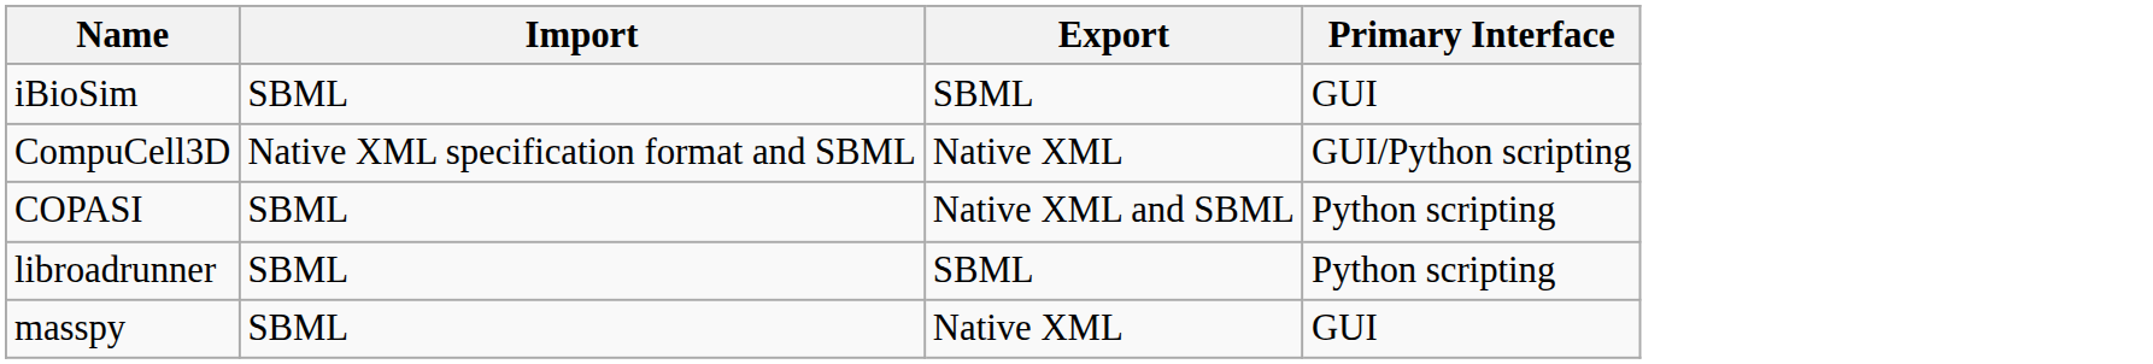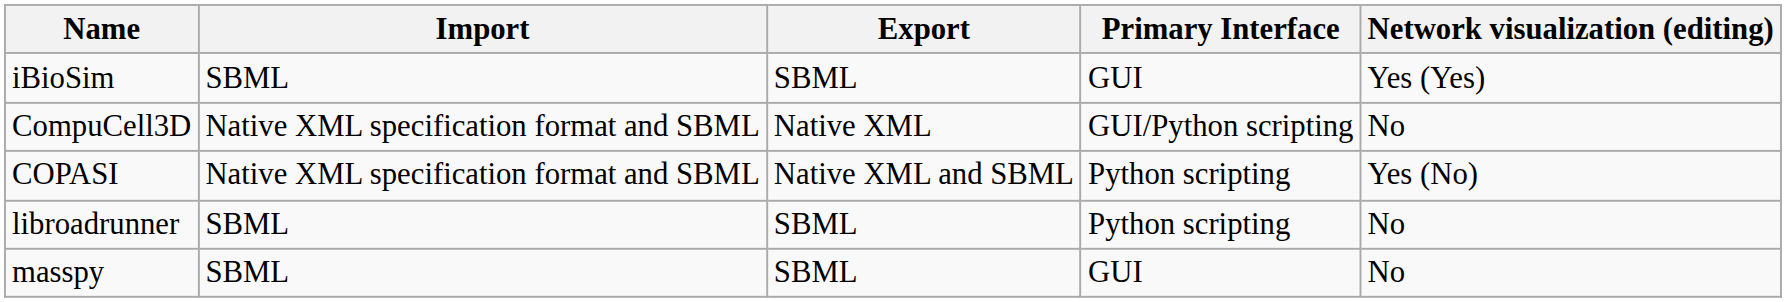 <table class="wikitable">
 <tr>
 <th>Name</th>
 <th>Import</th>
 <th>Export</th>
 <th>Primary Interface</th>
+<th>Network visualization (editing)</th>
 </tr>
 <tr>
 <td>iBioSim</td>
 <td>SBML</td>
 <td>SBML</td>
 <td>GUI</td>
+<td>Yes (Yes)</td>
 </tr>
 <tr>
 <td>CompuCell3D</td>
 <td>Native XML specification format and SBML</td>
 <td>Native XML</td>
 <td>GUI/Python scripting</td>
+<td>No</td>
 </tr>
 <tr>
 <td>COPASI</td>
-<td>SBML</td>
+<td>Native XML specification format and SBML</td>
 <td>Native XML and SBML</td>
 <td>Python scripting</td>
+<td>Yes (No)</td>
 </tr>
 <tr>
 <td>libroadrunner</td>
 <td>SBML</td>
 <td>SBML</td>
 <td>Python scripting</td>
+<td>No</td>
 </tr>
 <tr>
 <td>masspy</td>
 <td>SBML</td>
-<td>Native XML</td>
+<td>SBML</td>
 <td>GUI</td>
+<td>No</td>
 </tr>
 </table>
